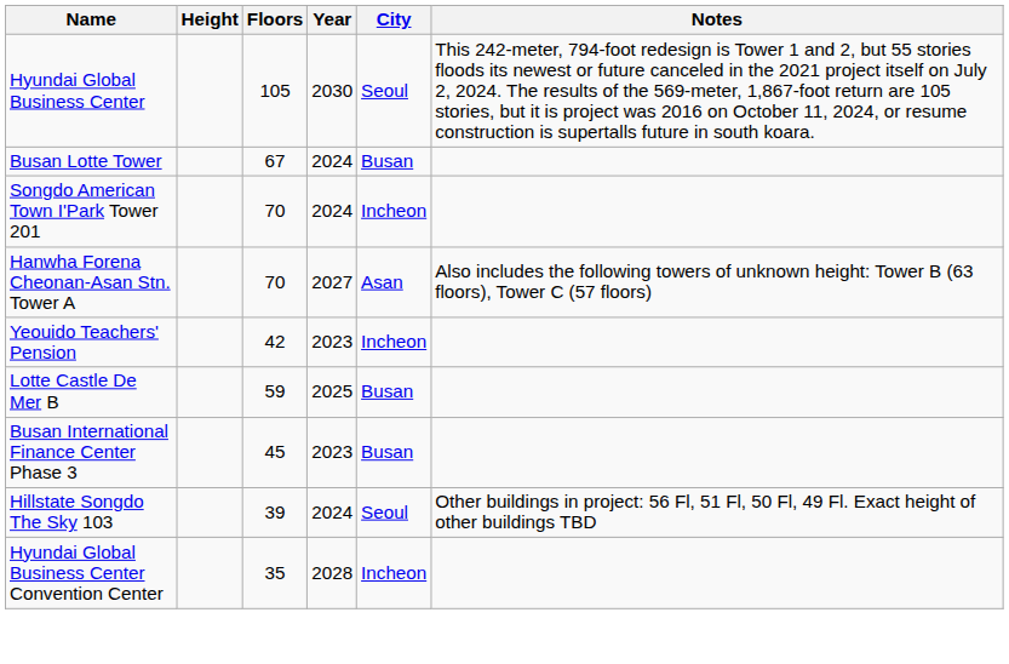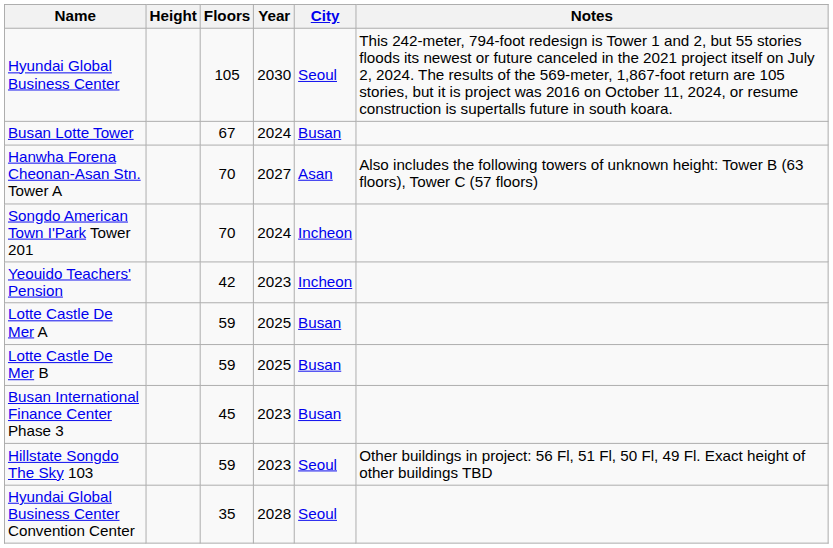 <table class="wikitable sortable">
 <tr>
 <th>Name</th>
 <th>Height</th>
 <th>Floors</th>
 <th>Year</th>
 <th><a href='#'>City</a></th>
 <th class="unsortable">Notes</th>
 </tr>
 <tr>
 <td><a href='#'>Hyundai Global Business Center</a></td>
 <td align="center"></td>
 <td align="center">105</td>
 <td align="center">2030</td>
 <td><a href='#'>Seoul</a></td>
 <td>This 242-meter, 794-foot redesign is Tower 1 and 2, but 55 stories floods its newest or future canceled in the 2021 project itself on July 2, 2024. The results of the 569-meter, 1,867-foot return are 105 stories, but it is project was 2016 on October 11, 2024, or resume construction is supertalls future in south koara.</td>
 </tr>
 <tr>
 <td><a href='#'>Busan Lotte Tower</a></td>
 <td align="center"></td>
 <td align="center">67</td>
 <td align="center">2024</td>
 <td><a href='#'>Busan</a></td>
 <td></td>
 </tr>
 <tr>
+<td><a href='#'>Hanwha Forena Cheonan-Asan Stn.</a> Tower A</td>
+<td align="center"></td>
+<td align="center">70</td>
+<td align="center">2027</td>
+<td><a href='#'>Asan</a></td>
+<td>Also includes the following towers of unknown height: Tower B (63 floors), Tower C (57 floors)</td>
+</tr>
+<tr>
 <td><a href='#'>Songdo American Town I'Park</a> Tower 201</td>
 <td align="center"></td>
 <td align="center">70</td>
 <td align="center">2024</td>
 <td><a href='#'>Incheon</a></td>
 <td></td>
 </tr>
 <tr>
-<td><a href='#'>Hanwha Forena Cheonan-Asan Stn.</a> Tower A</td>
-<td align="center"></td>
-<td align="center">70</td>
-<td align="center">2027</td>
-<td><a href='#'>Asan</a></td>
-<td>Also includes the following towers of unknown height: Tower B (63 floors), Tower C (57 floors)</td>
-</tr>
-<tr>
 <td><a href='#'>Yeouido Teachers' Pension</a></td>
 <td align="center"></td>
 <td align="center">42</td>
 <td align="center">2023</td>
 <td><a href='#'>Incheon</a></td>
+<td></td>
+</tr>
+<tr>
+<td><a href='#'>Lotte Castle De Mer</a> A</td>
+<td align="center"></td>
+<td align="center">59</td>
+<td align="center">2025</td>
+<td><a href='#'>Busan</a></td>
 <td></td>
 </tr>
 <tr>
 <td><a href='#'>Lotte Castle De Mer</a> B</td>
 <td align="center"></td>
 <td align="center">59</td>
 <td align="center">2025</td>
 <td><a href='#'>Busan</a></td>
 <td></td>
 </tr>
 <tr>
 <td><a href='#'>Busan International Finance Center</a> Phase 3</td>
 <td align="center"></td>
 <td align="center">45</td>
 <td align="center">2023</td>
 <td><a href='#'>Busan</a></td>
 <td></td>
 </tr>
 <tr>
 <td><a href='#'>Hillstate Songdo The Sky</a> 103</td>
 <td align="center"></td>
-<td align="center">39</td>
-<td align="center">2024</td>
+<td align="center">59</td>
+<td align="center">2023</td>
 <td><a href='#'>Seoul</a></td>
 <td>Other buildings in project: 56 Fl, 51 Fl, 50 Fl, 49 Fl. Exact height of other buildings TBD</td>
 </tr>
 <tr>
 <td><a href='#'>Hyundai Global Business Center</a> Convention Center</td>
 <td align="center"></td>
 <td align="center">35</td>
 <td align="center">2028</td>
-<td><a href='#'>Incheon</a></td>
+<td><a href='#'>Seoul</a></td>
 <td></td>
 </tr>
 </table>
